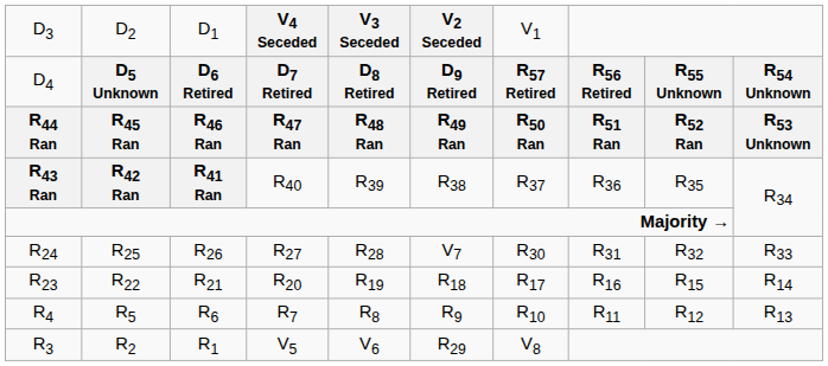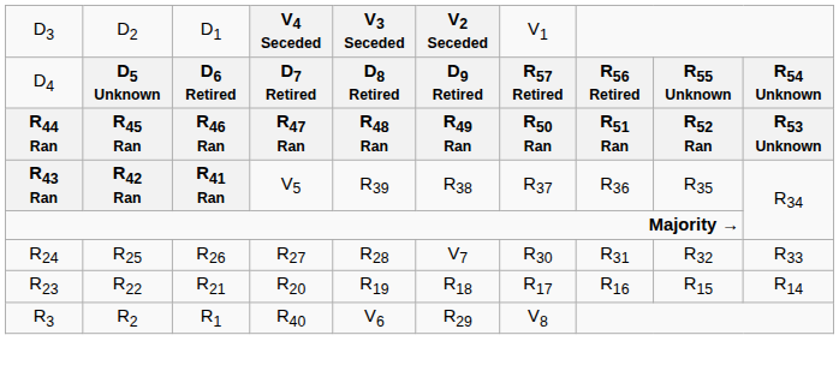 <table class="wikitable" style="text-align:center" width=750px>
 <tr>
 <td>D<sub>3</sub></td>
 <td>D<sub>2</sub></td>
 <td>D<sub>1</sub></td>
 <th>V<sub>4</sub><br><small>Seceded</small></th>
 <th>V<sub>3</sub><br><small>Seceded</small></th>
 <th>V<sub>2</sub><br><small>Seceded</small></th>
 <td>V<sub>1</sub></td>
 <td colspan=3></td>
 </tr>
 <tr>
 <td width=50px >D<sub>4</sub></td>
 <th width=50px >D<sub>5</sub><br><small>Unknown</small></th>
 <th width=50px >D<sub>6</sub><br><small>Retired</small></th>
 <th width=50px >D<sub>7</sub><br><small>Retired</small></th>
 <th width=50px >D<sub>8</sub><br><small>Retired</small></th>
 <th width=50px >D<sub>9</sub><br><small>Retired</small></th>
 <th width=50px >R<sub>57</sub><br><small>Retired</small></th>
 <th width=50px >R<sub>56</sub><br><small>Retired</small></th>
 <th width=50px >R<sub>55</sub><br><small>Unknown</small></th>
 <th width=50px >R<sub>54</sub><br><small>Unknown</small></th>
 </tr>
 <tr>
 <th>R<sub>44</sub><br><small>Ran</small></th>
 <th>R<sub>45</sub><br><small>Ran</small></th>
 <th>R<sub>46</sub><br><small>Ran</small></th>
 <th>R<sub>47</sub><br><small>Ran</small></th>
 <th>R<sub>48</sub><br><small>Ran</small></th>
 <th>R<sub>49</sub><br><small>Ran</small></th>
 <th>R<sub>50</sub><br><small>Ran</small></th>
 <th>R<sub>51</sub><br><small>Ran</small></th>
 <th>R<sub>52</sub><br><small>Ran</small></th>
 <th>R<sub>53</sub><br><small>Unknown</small></th>
 </tr>
 <tr>
 <th>R<sub>43</sub><br><small>Ran</small></th>
 <th>R<sub>42</sub><br><small>Ran</small></th>
 <th>R<sub>41</sub><br><small>Ran</small></th>
-<td>R<sub>40</sub></td>
+<td>V<sub>5</sub></td>
 <td>R<sub>39</sub></td>
 <td>R<sub>38</sub></td>
 <td>R<sub>37</sub></td>
 <td>R<sub>36</sub></td>
 <td>R<sub>35</sub></td>
 <td rowspan=2 >R<sub>34</sub></td>
 </tr>
 <tr>
 <td colspan=9 align=right><strong>Majority →</strong></td>
 </tr>
 <tr>
 <td>R<sub>24</sub></td>
 <td>R<sub>25</sub></td>
 <td>R<sub>26</sub></td>
 <td>R<sub>27</sub></td>
 <td>R<sub>28</sub></td>
 <td>V<sub>7</sub></td>
 <td>R<sub>30</sub></td>
 <td>R<sub>31</sub></td>
 <td>R<sub>32</sub></td>
 <td>R<sub>33</sub></td>
 </tr>
 <tr>
 <td>R<sub>23</sub></td>
 <td>R<sub>22</sub></td>
 <td>R<sub>21</sub></td>
 <td>R<sub>20</sub></td>
 <td>R<sub>19</sub></td>
 <td>R<sub>18</sub></td>
 <td>R<sub>17</sub></td>
 <td>R<sub>16</sub></td>
 <td>R<sub>15</sub></td>
 <td>R<sub>14</sub></td>
 </tr>
 <tr>
-<td>R<sub>4</sub></td>
-<td>R<sub>5</sub></td>
-<td>R<sub>6</sub></td>
-<td>R<sub>7</sub></td>
-<td>R<sub>8</sub></td>
-<td>R<sub>9</sub></td>
-<td>R<sub>10</sub></td>
-<td>R<sub>11</sub></td>
-<td>R<sub>12</sub></td>
-<td>R<sub>13</sub></td>
-</tr>
-<tr>
 <td>R<sub>3</sub></td>
 <td>R<sub>2</sub></td>
 <td>R<sub>1</sub></td>
-<td>V<sub>5</sub></td>
+<td>R<sub>40</sub></td>
 <td>V<sub>6</sub></td>
 <td>R<sub>29</sub></td>
 <td>V<sub>8</sub></td>
 <td colspan=3></td>
 </tr>
 </table>
